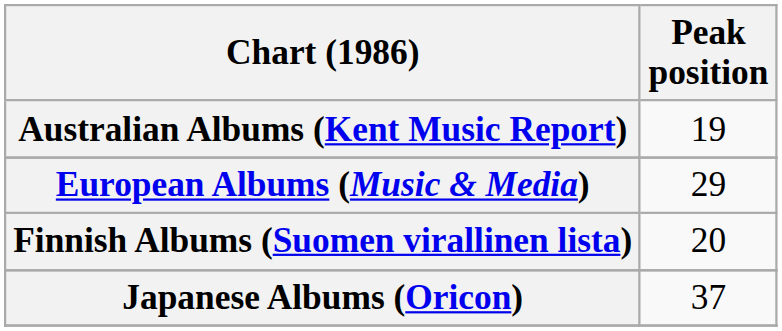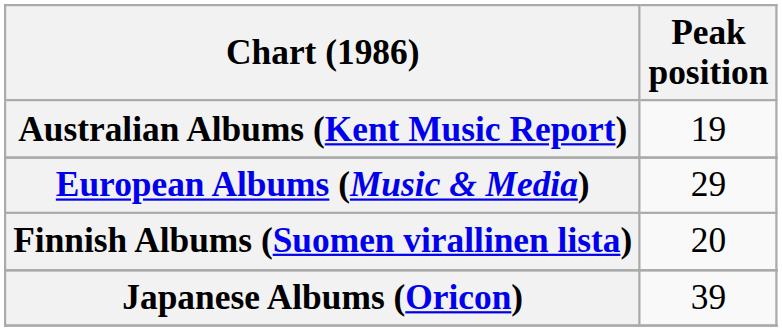 <table class="wikitable sortable plainrowheaders" style="text-align:center">
 <tr>
 <th scope="col">Chart (1986)</th>
 <th scope="col">Peak<br>position</th>
 </tr>
 <tr>
 <th scope="row">Australian Albums (<a href='#'>Kent Music Report</a>)</th>
 <td>19</td>
 </tr>
 <tr>
 </tr>
 <tr>
 </tr>
 <tr>
 <th scope="row"><a href='#'>European Albums</a> (<em><a href='#'>Music & Media</a></em>)</th>
 <td>29</td>
 </tr>
 <tr>
 <th scope="row">Finnish Albums (<a href='#'>Suomen virallinen lista</a>)</th>
 <td>20</td>
 </tr>
 <tr>
 </tr>
 <tr>
 <th scope="row">Japanese Albums (<a href='#'>Oricon</a>)</th>
-<td>37</td>
+<td>39</td>
 </tr>
 <tr>
 </tr>
 <tr>
 </tr>
 <tr>
 </tr>
 <tr>
 </tr>
 </table>
